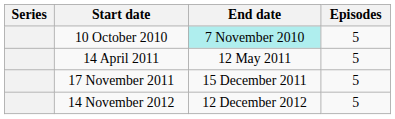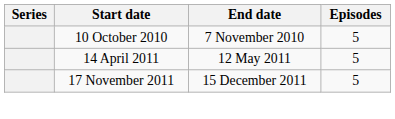 <table class="wikitable plainrowheaders" style="text-align:center; width:450px;">
 <tr>
 <th>Series</th>
 <th>Start date</th>
 <th>End date</th>
 <th>Episodes</th>
 </tr>
 <tr>
 <th scope=row></th>
 <td>10 October 2010</td>
-<td style="background: paleturquoise;">7 November 2010</td>
+<td>7 November 2010</td>
 <td>5</td>
 </tr>
 <tr>
 <th scope=row></th>
 <td>14 April 2011</td>
 <td>12 May 2011</td>
 <td>5</td>
 </tr>
 <tr>
 <th scope=row></th>
 <td>17 November 2011</td>
 <td>15 December 2011</td>
 <td>5</td>
 </tr>
-<tr>
-<th scope=row></th>
-<td>14 November 2012</td>
-<td>12 December 2012</td>
-<td>5</td>
-</tr>
 </table>
